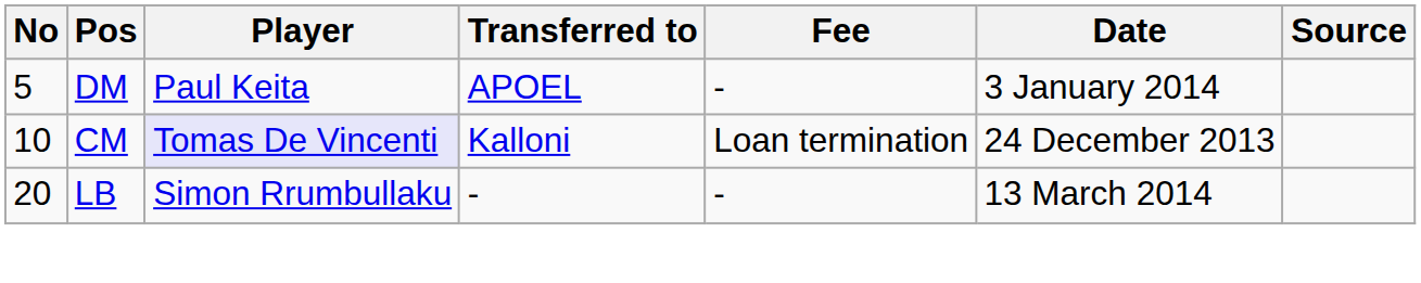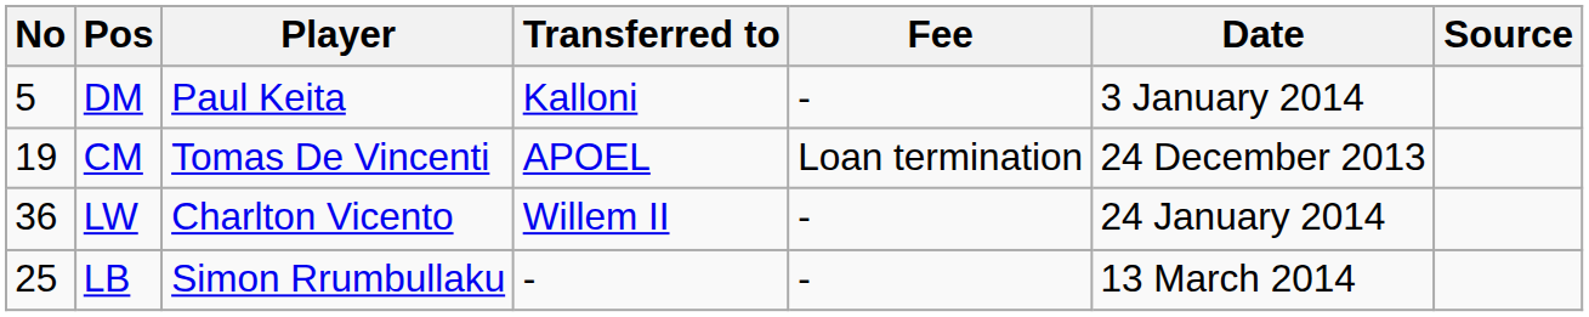 <table class="wikitable">
 <tr>
 <th>No</th>
 <th>Pos</th>
 <th>Player</th>
 <th>Transferred to</th>
 <th>Fee</th>
 <th>Date</th>
 <th>Source</th>
 </tr>
 <tr>
 <td>5</td>
 <td><a href='#'>DM</a></td>
 <td><a href='#'>Paul Keita</a></td>
-<td><a href='#'>APOEL</a></td>
+<td><a href='#'>Kalloni</a></td>
 <td>-</td>
 <td>3 January 2014</td>
 <td></td>
 </tr>
 <tr>
-<td>10</td>
+<td>19</td>
 <td><a href='#'>CM</a></td>
-<td style="background: lavender;"><a href='#'>Tomas De Vincenti</a></td>
-<td><a href='#'>Kalloni</a></td>
+<td><a href='#'>Tomas De Vincenti</a></td>
+<td><a href='#'>APOEL</a></td>
 <td>Loan termination</td>
 <td>24 December 2013</td>
 <td></td>
 </tr>
 <tr>
-<td>20</td>
+<td>36</td>
+<td><a href='#'>LW</a></td>
+<td><a href='#'>Charlton Vicento</a></td>
+<td><a href='#'>Willem II</a></td>
+<td>-</td>
+<td>24 January 2014</td>
+<td></td>
+</tr>
+<tr>
+<td>25</td>
 <td><a href='#'>LB</a></td>
 <td><a href='#'>Simon Rrumbullaku</a></td>
 <td>-</td>
 <td>-</td>
 <td>13 March 2014</td>
 <td></td>
 </tr>
 </table>
